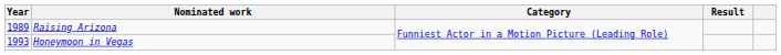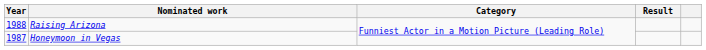 <table class="wikitable sortable">
 <tr>
 <th scope="col" style="width:1em;">Year</th>
 <th scope="col" style="width:39em;">Nominated work</th>
 <th scope="col" style="width:33em;">Category</th>
 <th scope="col" style="width:5em;">Result</th>
 <th scope="col" style="width:2em;" class="unsortable"></th>
 </tr>
 <tr>
-<td><a href='#'>1989</a></td>
+<td><a href='#'>1988</a></td>
 <td><em><a href='#'>Raising Arizona</a></em></td>
 <td rowspan="2"><a href='#'>Funniest Actor in a Motion Picture (Leading Role)</a></td>
 <td></td>
 <td style="text-align:center;"></td>
 </tr>
 <tr>
-<td><a href='#'>1993</a></td>
+<td><a href='#'>1987</a></td>
 <td><em><a href='#'>Honeymoon in Vegas</a></em></td>
 <td></td>
 <td style="text-align:center;"></td>
 </tr>
 </table>
